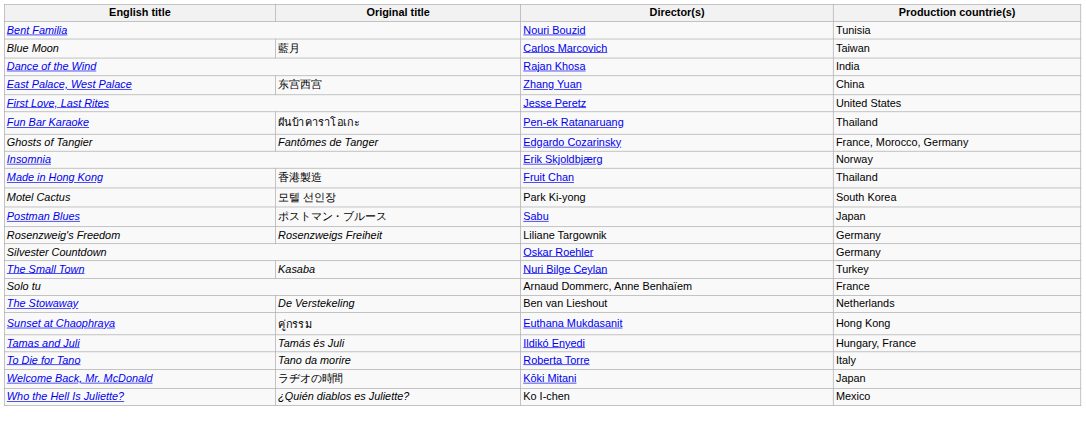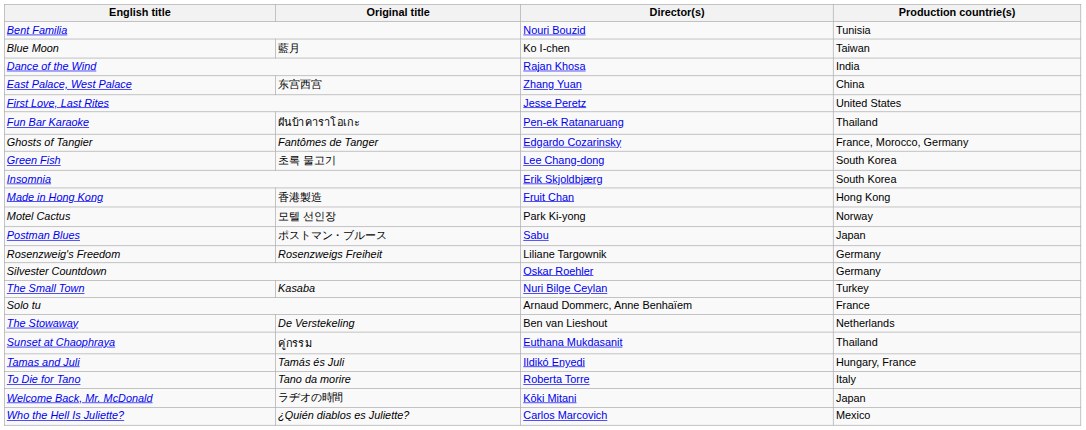 <table class="sortable wikitable" style="width:100%; margin-bottom:4px" cellpadding="5">
 <tr>
 <th scope="col">English title</th>
 <th scope="col">Original title</th>
 <th scope="col">Director(s)</th>
 <th scope="col">Production countrie(s)</th>
 </tr>
 <tr>
 <td colspan="2"><em><a href='#'>Bent Familia</a></em></td>
 <td><a href='#'>Nouri Bouzid</a></td>
 <td>Tunisia</td>
 </tr>
 <tr>
 <td><em>Blue Moon</em></td>
 <td>藍月</td>
-<td><a href='#'>Carlos Marcovich</a></td>
+<td>Ko I-chen</td>
 <td>Taiwan</td>
 </tr>
 <tr>
 <td colspan="2"><em><a href='#'>Dance of the Wind</a></em></td>
 <td><a href='#'>Rajan Khosa</a></td>
 <td>India</td>
 </tr>
 <tr>
 <td><em><a href='#'>East Palace, West Palace</a></em></td>
 <td>东宫西宫</td>
 <td><a href='#'>Zhang Yuan</a></td>
 <td>China</td>
 </tr>
 <tr>
 <td colspan="2"><em><a href='#'>First Love, Last Rites</a></em></td>
 <td><a href='#'>Jesse Peretz</a></td>
 <td>United States</td>
 </tr>
 <tr>
 <td><em><a href='#'>Fun Bar Karaoke</a></em></td>
 <td>ฝันบ้าคาราโอเกะ</td>
 <td><a href='#'>Pen-ek Ratanaruang</a></td>
 <td>Thailand</td>
 </tr>
 <tr>
 <td><em>Ghosts of Tangier</em></td>
 <td><em>Fantômes de Tanger</em></td>
 <td><a href='#'>Edgardo Cozarinsky</a></td>
 <td>France, Morocco, Germany</td>
 </tr>
 <tr>
+<td><em><a href='#'>Green Fish</a></em></td>
+<td>초록 물고기</td>
+<td><a href='#'>Lee Chang-dong</a></td>
+<td>South Korea</td>
+</tr>
+<tr>
 <td colspan="2"><em><a href='#'>Insomnia</a></em></td>
 <td><a href='#'>Erik Skjoldbjærg</a></td>
-<td>Norway</td>
+<td>South Korea</td>
 </tr>
 <tr>
 <td><em><a href='#'>Made in Hong Kong</a></em></td>
 <td>香港製造</td>
 <td><a href='#'>Fruit Chan</a></td>
-<td>Thailand</td>
+<td>Hong Kong</td>
 </tr>
 <tr>
 <td><em>Motel Cactus</em></td>
 <td>모텔 선인장</td>
 <td>Park Ki-yong</td>
-<td>South Korea</td>
+<td>Norway</td>
 </tr>
 <tr>
 <td><em><a href='#'>Postman Blues</a></em></td>
 <td>ポストマン・ブルース</td>
 <td><a href='#'>Sabu</a></td>
 <td>Japan</td>
 </tr>
 <tr>
 <td><em>Rosenzweig's Freedom</em></td>
 <td><em>Rosenzweigs Freiheit</em></td>
 <td>Liliane Targownik</td>
 <td>Germany</td>
 </tr>
 <tr>
 <td colspan="2"><em>Silvester Countdown</em></td>
 <td><a href='#'>Oskar Roehler</a></td>
 <td>Germany</td>
 </tr>
 <tr>
 <td><em><a href='#'>The Small Town</a></em></td>
 <td><em>Kasaba</em></td>
 <td><a href='#'>Nuri Bilge Ceylan</a></td>
 <td>Turkey</td>
 </tr>
 <tr>
 <td colspan="2"><em>Solo tu</em></td>
 <td>Arnaud Dommerc, Anne Benhaïem</td>
 <td>France</td>
 </tr>
 <tr>
 <td><em><a href='#'>The Stowaway</a></em></td>
 <td><em>De Verstekeling</em></td>
 <td>Ben van Lieshout</td>
 <td>Netherlands</td>
 </tr>
 <tr>
 <td><em><a href='#'>Sunset at Chaophraya</a></em></td>
 <td>คู่กรรม</td>
 <td><a href='#'>Euthana Mukdasanit</a></td>
-<td>Hong Kong</td>
+<td>Thailand</td>
 </tr>
 <tr>
 <td><em><a href='#'>Tamas and Juli</a></em></td>
 <td><em>Tamás és Juli</em></td>
 <td><a href='#'>Ildikó Enyedi</a></td>
 <td>Hungary, France</td>
 </tr>
 <tr>
 <td><em><a href='#'>To Die for Tano</a></em></td>
 <td><em>Tano da morire</em></td>
 <td><a href='#'>Roberta Torre</a></td>
 <td>Italy</td>
 </tr>
 <tr>
 <td><em><a href='#'>Welcome Back, Mr. McDonald</a></em></td>
 <td>ラヂオの時間</td>
 <td><a href='#'>Kōki Mitani</a></td>
 <td>Japan</td>
 </tr>
 <tr>
 <td><em><a href='#'>Who the Hell Is Juliette?</a></em></td>
 <td><em>¿Quién diablos es Juliette?</em></td>
-<td>Ko I-chen</td>
+<td><a href='#'>Carlos Marcovich</a></td>
 <td>Mexico</td>
 </tr>
 </table>
